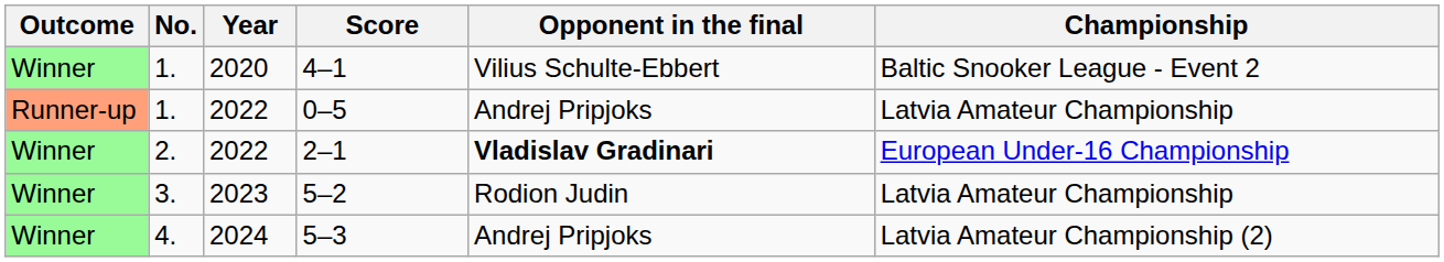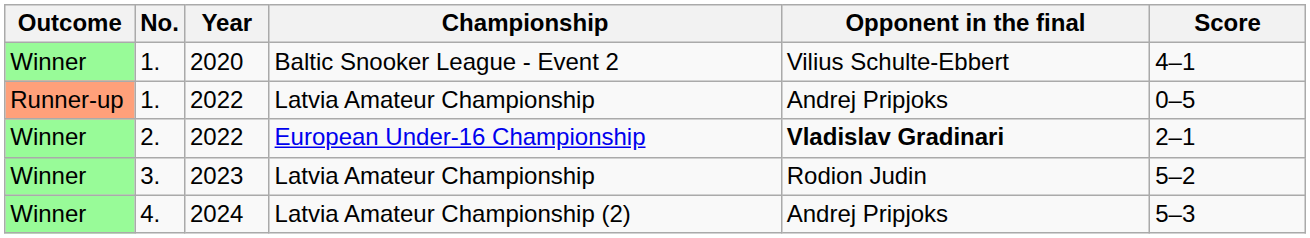 <table class="sortable wikitable">
 <tr>
 <th width="80">Outcome</th>
 <th width="20">No.</th>
 <th width="50">Year</th>
+<th width="350">Championship</th>
+<th width="250">Opponent in the final</th>
 <th width="100">Score</th>
-<th width="250">Opponent in the final</th>
-<th width="350">Championship</th>
 </tr>
 <tr>
 <td style="background:#98fb98;">Winner</td>
 <td>1.</td>
 <td>2020</td>
+<td>Baltic Snooker League - Event 2</td>
+<td> Vilius Schulte-Ebbert</td>
 <td>4–1</td>
-<td> Vilius Schulte-Ebbert</td>
-<td>Baltic Snooker League - Event 2</td>
 </tr>
 <tr>
 <td style="background:#ffa07a;">Runner-up</td>
 <td>1.</td>
 <td>2022</td>
+<td>Latvia Amateur Championship</td>
+<td> Andrej Pripjoks</td>
 <td>0–5</td>
-<td> Andrej Pripjoks</td>
-<td>Latvia Amateur Championship</td>
 </tr>
 <tr>
 <td style="background:#98fb98;">Winner</td>
 <td>2.</td>
 <td>2022</td>
+<td><a href='#'>European Under-16 Championship</a></td>
+<td><strong> Vladislav Gradinari</strong></td>
 <td>2–1</td>
-<td><strong> Vladislav Gradinari</strong></td>
-<td><a href='#'>European Under-16 Championship</a></td>
 </tr>
 <tr>
 <td style="background:#98fb98;">Winner</td>
 <td>3.</td>
 <td>2023</td>
+<td>Latvia Amateur Championship</td>
+<td> Rodion Judin</td>
 <td>5–2</td>
-<td> Rodion Judin</td>
-<td>Latvia Amateur Championship</td>
 </tr>
 <tr>
 <td style="background:#98fb98;">Winner</td>
 <td>4.</td>
 <td>2024</td>
+<td>Latvia Amateur Championship (2)</td>
+<td> Andrej Pripjoks</td>
 <td>5–3</td>
-<td> Andrej Pripjoks</td>
-<td>Latvia Amateur Championship (2)</td>
 </tr>
 </table>
